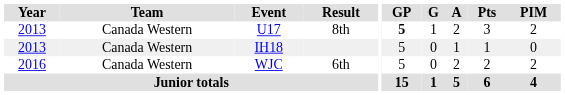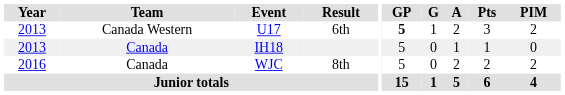 <table border="0" cellpadding="1" cellspacing="0" ID="Table3" style="text-align:center; width:40em">
 <tr ALIGN="center" bgcolor="#e0e0e0">
 <th>Year</th>
 <th>Team</th>
 <th>Event</th>
 <th>Result</th>
 <th rowspan="99" bgcolor="#ffffff"></th>
 <th>GP</th>
 <th>G</th>
 <th>A</th>
 <th>Pts</th>
 <th>PIM</th>
 </tr>
 <tr>
 <td><a href='#'>2013</a></td>
 <td>Canada Western</td>
 <td><a href='#'>U17</a></td>
-<td>8th</td>
+<td>6th</td>
 <td><strong>5</strong></td>
 <td>1</td>
 <td>2</td>
 <td>3</td>
 <td>2</td>
 </tr>
 <tr bgcolor="#f0f0f0">
 <td><a href='#'>2013</a></td>
-<td>Canada Western</td>
+<td><a href='#'>Canada</a></td>
 <td><a href='#'>IH18</a></td>
 <td></td>
 <td>5</td>
 <td>0</td>
 <td>1</td>
 <td>1</td>
 <td>0</td>
 </tr>
 <tr>
 <td><a href='#'>2016</a></td>
-<td>Canada Western</td>
+<td>Canada</td>
 <td><a href='#'>WJC</a></td>
-<td>6th</td>
+<td>8th</td>
 <td>5</td>
 <td>0</td>
 <td>2</td>
 <td>2</td>
 <td>2</td>
 </tr>
 <tr bgcolor="#e0e0e0">
 <th colspan="4">Junior totals</th>
 <th>15</th>
 <th>1</th>
 <th>5</th>
 <th>6</th>
 <th>4</th>
 </tr>
 </table>
